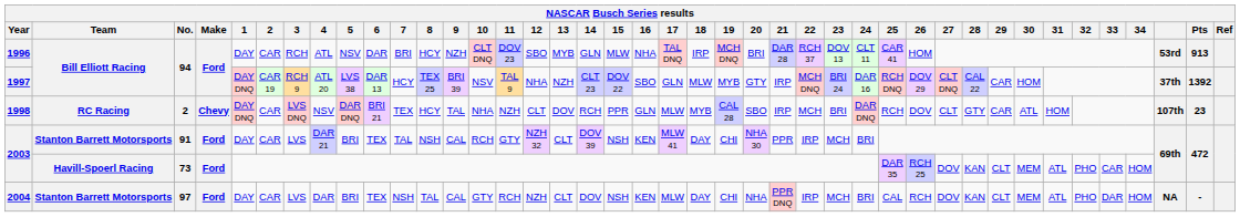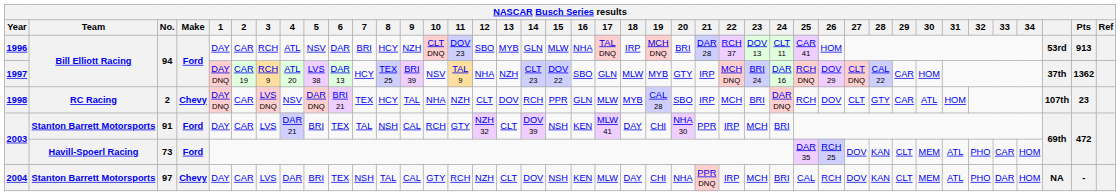 <table class="wikitable" style="text-align:center; font-size:75%">
 <tr>
 <th colspan=42><a href='#'>NASCAR</a> <a href='#'>Busch Series</a> results</th>
 </tr>
 <tr>
 <th>Year</th>
 <th>Team</th>
 <th>No.</th>
 <th>Make</th>
 <th>1</th>
 <th>2</th>
 <th>3</th>
 <th>4</th>
 <th>5</th>
 <th>6</th>
 <th>7</th>
 <th>8</th>
 <th>9</th>
 <th>10</th>
 <th>11</th>
 <th>12</th>
 <th>13</th>
 <th>14</th>
 <th>15</th>
 <th>16</th>
 <th>17</th>
 <th>18</th>
 <th>19</th>
 <th>20</th>
 <th>21</th>
 <th>22</th>
 <th>23</th>
 <th>24</th>
 <th>25</th>
 <th>26</th>
 <th>27</th>
 <th>28</th>
 <th>29</th>
 <th>30</th>
 <th>31</th>
 <th>32</th>
 <th>33</th>
 <th>34</th>
 <th></th>
 <th>Pts</th>
 <th>Ref</th>
 </tr>
 <tr>
 <th><a href='#'>1996</a></th>
 <th rowspan=2><a href='#'>Bill Elliott Racing</a></th>
 <th rowspan=2>94</th>
 <th rowspan=2><a href='#'>Ford</a></th>
 <td><a href='#'>DAY</a></td>
 <td><a href='#'>CAR</a></td>
 <td><a href='#'>RCH</a></td>
 <td><a href='#'>ATL</a></td>
 <td><a href='#'>NSV</a></td>
 <td><a href='#'>DAR</a></td>
 <td><a href='#'>BRI</a></td>
 <td><a href='#'>HCY</a></td>
 <td><a href='#'>NZH</a></td>
 <td style="background:#FFCFCF;"><a href='#'>CLT</a><br><small>DNQ</small></td>
 <td style="background:#CFCFFF;"><a href='#'>DOV</a><br><small>23</small></td>
 <td><a href='#'>SBO</a></td>
 <td><a href='#'>MYB</a></td>
 <td><a href='#'>GLN</a></td>
 <td><a href='#'>MLW</a></td>
 <td><a href='#'>NHA</a></td>
 <td style="background:#FFCFCF;"><a href='#'>TAL</a><br><small>DNQ</small></td>
 <td><a href='#'>IRP</a></td>
 <td style="background:#FFCFCF;"><a href='#'>MCH</a><br><small>DNQ</small></td>
 <td><a href='#'>BRI</a></td>
 <td style="background:#CFCFFF;"><a href='#'>DAR</a><br><small>28</small></td>
 <td style="background:#EFCFFF;"><a href='#'>RCH</a><br><small>37</small></td>
 <td style="background:#DFFFDF;"><a href='#'>DOV</a><br><small>13</small></td>
 <td style="background:#DFFFDF;"><a href='#'>CLT</a><br><small>11</small></td>
 <td style="background:#EFCFFF;"><a href='#'>CAR</a><br><small>41</small></td>
 <td><a href='#'>HOM</a></td>
 <td colspan=8></td>
 <th>53rd</th>
 <th>913</th>
 <th></th>
 </tr>
 <tr>
 <th><a href='#'>1997</a></th>
 <td style="background:#FFCFCF;"><a href='#'>DAY</a><br><small>DNQ</small></td>
 <td style="background:#DFFFDF;"><a href='#'>CAR</a><br><small>19</small></td>
 <td style="background:#FFDF9F;"><a href='#'>RCH</a><br><small>9</small></td>
 <td style="background:#DFFFDF;"><a href='#'>ATL</a><br><small>20</small></td>
 <td style="background:#EFCFFF;"><a href='#'>LVS</a><br><small>38</small></td>
 <td style="background:#DFFFDF;"><a href='#'>DAR</a><br><small>13</small></td>
 <td><a href='#'>HCY</a></td>
 <td style="background:#CFCFFF;"><a href='#'>TEX</a><br><small>25</small></td>
 <td style="background:#EFCFFF;"><a href='#'>BRI</a><br><small>39</small></td>
 <td><a href='#'>NSV</a></td>
 <td style="background:#FFDF9F;"><a href='#'>TAL</a><br><small>9</small></td>
 <td><a href='#'>NHA</a></td>
 <td><a href='#'>NZH</a></td>
 <td style="background:#CFCFFF;"><a href='#'>CLT</a><br><small>23</small></td>
 <td style="background:#CFCFFF;"><a href='#'>DOV</a><br><small>22</small></td>
 <td><a href='#'>SBO</a></td>
 <td><a href='#'>GLN</a></td>
 <td><a href='#'>MLW</a></td>
 <td><a href='#'>MYB</a></td>
 <td><a href='#'>GTY</a></td>
 <td><a href='#'>IRP</a></td>
 <td style="background:#FFCFCF;"><a href='#'>MCH</a><br><small>DNQ</small></td>
 <td style="background:#CFCFFF;"><a href='#'>BRI</a><br><small>24</small></td>
 <td style="background:#DFFFDF;"><a href='#'>DAR</a><br><small>16</small></td>
 <td style="background:#FFCFCF;"><a href='#'>RCH</a><br><small>DNQ</small></td>
 <td style="background:#EFCFFF;"><a href='#'>DOV</a><br><small>29</small></td>
 <td style="background:#FFCFCF;"><a href='#'>CLT</a><br><small>DNQ</small></td>
 <td style="background:#CFCFFF;"><a href='#'>CAL</a><br><small>22</small></td>
 <td><a href='#'>CAR</a></td>
 <td><a href='#'>HOM</a></td>
 <td colspan=4></td>
 <th>37th</th>
-<th>1392</th>
+<th>1362</th>
 <th></th>
 </tr>
 <tr>
 <th><a href='#'>1998</a></th>
 <th><a href='#'>RC Racing</a></th>
 <th>2</th>
 <th><a href='#'>Chevy</a></th>
 <td style="background:#FFCFCF;"><a href='#'>DAY</a><br><small>DNQ</small></td>
 <td><a href='#'>CAR</a></td>
 <td style="background:#FFCFCF;"><a href='#'>LVS</a><br><small>DNQ</small></td>
 <td><a href='#'>NSV</a></td>
 <td style="background:#FFCFCF;"><a href='#'>DAR</a><br><small>DNQ</small></td>
 <td style="background:#EFCFFF;"><a href='#'>BRI</a><br><small>21</small></td>
 <td><a href='#'>TEX</a></td>
 <td><a href='#'>HCY</a></td>
 <td><a href='#'>TAL</a></td>
 <td><a href='#'>NHA</a></td>
 <td><a href='#'>NZH</a></td>
 <td><a href='#'>CLT</a></td>
 <td><a href='#'>DOV</a></td>
 <td><a href='#'>RCH</a></td>
 <td><a href='#'>PPR</a></td>
 <td><a href='#'>GLN</a></td>
 <td><a href='#'>MLW</a></td>
 <td><a href='#'>MYB</a></td>
 <td style="background:#CFCFFF;"><a href='#'>CAL</a><br><small>28</small></td>
 <td><a href='#'>SBO</a></td>
 <td><a href='#'>IRP</a></td>
 <td><a href='#'>MCH</a></td>
 <td><a href='#'>BRI</a></td>
 <td style="background:#FFCFCF;"><a href='#'>DAR</a><br><small>DNQ</small></td>
 <td><a href='#'>RCH</a></td>
 <td><a href='#'>DOV</a></td>
 <td><a href='#'>CLT</a></td>
 <td><a href='#'>GTY</a></td>
 <td><a href='#'>CAR</a></td>
 <td><a href='#'>ATL</a></td>
 <td><a href='#'>HOM</a></td>
 <td colspan=3></td>
 <th>107th</th>
 <th>23</th>
 <th></th>
 </tr>
 <tr>
 <th rowspan=2><a href='#'>2003</a></th>
 <th><a href='#'>Stanton Barrett Motorsports</a></th>
 <th>91</th>
 <th><a href='#'>Ford</a></th>
 <td><a href='#'>DAY</a></td>
 <td><a href='#'>CAR</a></td>
 <td><a href='#'>LVS</a></td>
 <td style="background:#CFCFFF;"><a href='#'>DAR</a><br><small>21</small></td>
 <td><a href='#'>BRI</a></td>
 <td><a href='#'>TEX</a></td>
 <td><a href='#'>TAL</a></td>
 <td><a href='#'>NSH</a></td>
 <td><a href='#'>CAL</a></td>
 <td><a href='#'>RCH</a></td>
 <td><a href='#'>GTY</a></td>
 <td style="background:#EFCFFF;"><a href='#'>NZH</a><br><small>32</small></td>
 <td><a href='#'>CLT</a></td>
 <td style="background:#EFCFFF;"><a href='#'>DOV</a><br><small>39</small></td>
 <td><a href='#'>NSH</a></td>
 <td><a href='#'>KEN</a></td>
 <td style="background:#EFCFFF;"><a href='#'>MLW</a><br><small>41</small></td>
 <td><a href='#'>DAY</a></td>
 <td><a href='#'>CHI</a></td>
 <td style="background:#EFCFFF;"><a href='#'>NHA</a><br><small>30</small></td>
 <td><a href='#'>PPR</a></td>
 <td><a href='#'>IRP</a></td>
 <td><a href='#'>MCH</a></td>
 <td><a href='#'>BRI</a></td>
 <td colspan=10></td>
 <th rowspan=2>69th</th>
 <th rowspan=2>472</th>
 <th rowspan=2></th>
 </tr>
 <tr>
 <th><a href='#'>Havill-Spoerl Racing</a></th>
 <th>73</th>
 <th><a href='#'>Ford</a></th>
 <td colspan=24></td>
 <td style="background:#EFCFFF;"><a href='#'>DAR</a><br><small>35</small></td>
 <td style="background:#CFCFFF;"><a href='#'>RCH</a><br><small>25</small></td>
 <td><a href='#'>DOV</a></td>
 <td><a href='#'>KAN</a></td>
 <td><a href='#'>CLT</a></td>
 <td><a href='#'>MEM</a></td>
 <td><a href='#'>ATL</a></td>
 <td><a href='#'>PHO</a></td>
 <td><a href='#'>CAR</a></td>
 <td><a href='#'>HOM</a></td>
 </tr>
 <tr>
 <th><a href='#'>2004</a></th>
 <th><a href='#'>Stanton Barrett Motorsports</a></th>
 <th>97</th>
-<th><a href='#'>Ford</a></th>
+<th><a href='#'>Chevy</a></th>
 <td><a href='#'>DAY</a></td>
 <td><a href='#'>CAR</a></td>
 <td><a href='#'>LVS</a></td>
 <td><a href='#'>DAR</a></td>
 <td><a href='#'>BRI</a></td>
 <td><a href='#'>TEX</a></td>
 <td><a href='#'>NSH</a></td>
 <td><a href='#'>TAL</a></td>
 <td><a href='#'>CAL</a></td>
 <td><a href='#'>GTY</a></td>
 <td><a href='#'>RCH</a></td>
 <td><a href='#'>NZH</a></td>
 <td><a href='#'>CLT</a></td>
 <td><a href='#'>DOV</a></td>
 <td><a href='#'>NSH</a></td>
 <td><a href='#'>KEN</a></td>
 <td><a href='#'>MLW</a></td>
 <td><a href='#'>DAY</a></td>
 <td><a href='#'>CHI</a></td>
 <td><a href='#'>NHA</a></td>
 <td style="background:#FFCFCF;"><a href='#'>PPR</a><br><small>DNQ</small></td>
 <td><a href='#'>IRP</a></td>
 <td><a href='#'>MCH</a></td>
 <td><a href='#'>BRI</a></td>
 <td><a href='#'>CAL</a></td>
 <td><a href='#'>RCH</a></td>
 <td><a href='#'>DOV</a></td>
 <td><a href='#'>KAN</a></td>
 <td><a href='#'>CLT</a></td>
 <td><a href='#'>MEM</a></td>
 <td><a href='#'>ATL</a></td>
 <td><a href='#'>PHO</a></td>
 <td><a href='#'>DAR</a></td>
 <td><a href='#'>HOM</a></td>
 <th>NA</th>
 <th>-</th>
 <th></th>
 </tr>
 </table>
